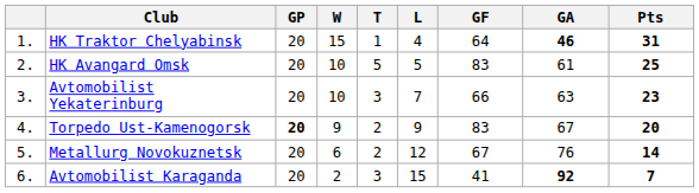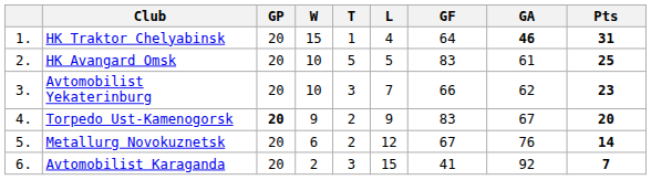 <table class="wikitable">
 <tr>
 <th width="30"></th>
 <th width="200">Club</th>
 <th width="30">GP</th>
 <th width="30">W</th>
 <th width="30">T</th>
 <th width="30">L</th>
 <th width="70">GF</th>
 <th width="70">GA</th>
 <th width="70">Pts</th>
 </tr>
 <tr bgcolor="#FFFFFF" align="center">
 <td>1.</td>
 <td align="left"><a href='#'>HK Traktor Chelyabinsk</a></td>
 <td>20</td>
 <td>15</td>
 <td>1</td>
 <td>4</td>
 <td>64</td>
 <td><strong>46</strong></td>
 <td><strong>31</strong></td>
 </tr>
 <tr bgcolor="#FFFFFF" align="center">
 <td>2.</td>
 <td align="left"><a href='#'>HK Avangard Omsk</a></td>
 <td>20</td>
 <td>10</td>
 <td>5</td>
 <td>5</td>
 <td>83</td>
 <td>61</td>
 <td><strong>25</strong></td>
 </tr>
 <tr bgcolor="#FFFFFF" align="center">
 <td>3.</td>
 <td align="left"><a href='#'>Avtomobilist Yekaterinburg</a></td>
 <td>20</td>
 <td>10</td>
 <td>3</td>
 <td>7</td>
 <td>66</td>
-<td>63</td>
+<td>62</td>
 <td><strong>23</strong></td>
 </tr>
 <tr bgcolor="#FFFFFF" align="center">
 <td>4.</td>
 <td align="left"><a href='#'>Torpedo Ust-Kamenogorsk</a></td>
 <td><strong>20</strong></td>
 <td>9</td>
 <td>2</td>
 <td>9</td>
 <td>83</td>
 <td>67</td>
 <td><strong>20</strong></td>
 </tr>
 <tr bgcolor="#FFFFFF" align="center">
 <td>5.</td>
 <td align="left"><a href='#'>Metallurg Novokuznetsk</a></td>
 <td>20</td>
 <td>6</td>
 <td>2</td>
 <td>12</td>
 <td>67</td>
 <td>76</td>
 <td><strong>14</strong></td>
 </tr>
 <tr bgcolor="#FFFFFF" align="center">
 <td>6.</td>
 <td align="left"><a href='#'>Avtomobilist Karaganda</a></td>
 <td>20</td>
 <td>2</td>
 <td>3</td>
 <td>15</td>
 <td>41</td>
-<td><strong>92</strong></td>
+<td>92</td>
 <td><strong>7</strong></td>
 </tr>
 </table>
